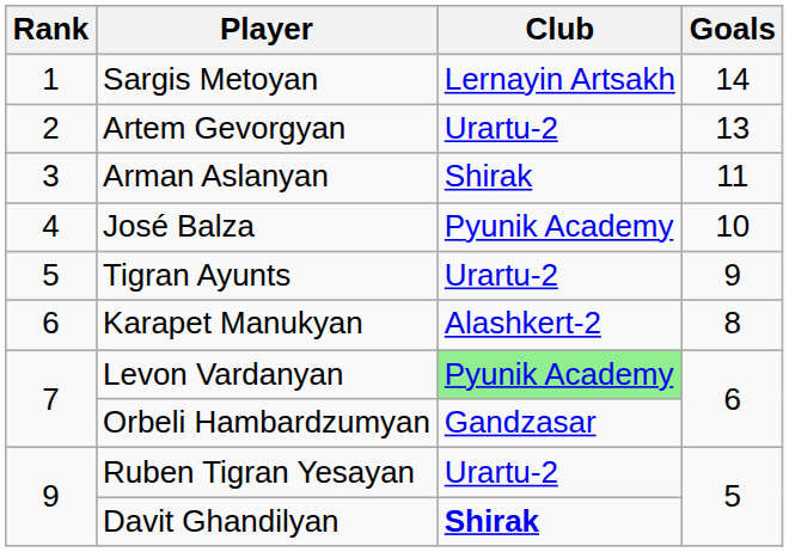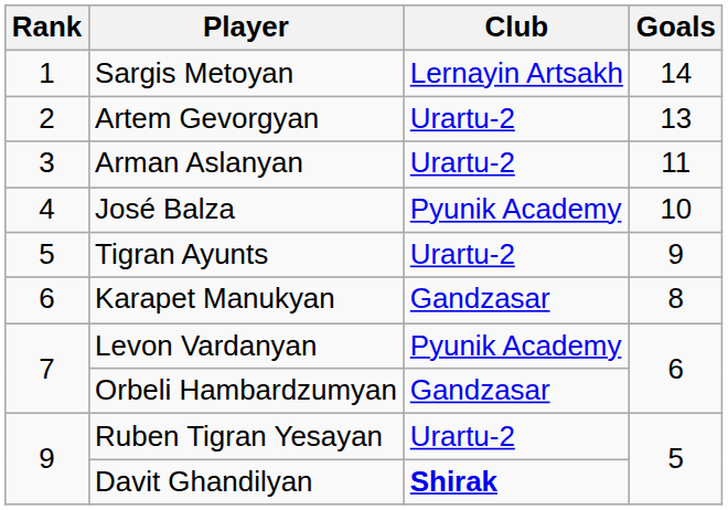 <table class="wikitable" style="text-align:center">
 <tr>
 <th>Rank</th>
 <th>Player</th>
 <th>Club</th>
 <th>Goals</th>
 </tr>
 <tr>
 <td>1</td>
 <td align=left> Sargis Metoyan</td>
 <td align=left><a href='#'>Lernayin Artsakh</a></td>
 <td>14</td>
 </tr>
 <tr>
 <td>2</td>
 <td align=left> Artem Gevorgyan</td>
 <td align=left><a href='#'>Urartu-2</a></td>
 <td>13</td>
 </tr>
 <tr>
 <td>3</td>
 <td align=left> Arman Aslanyan</td>
-<td align=left><a href='#'>Shirak</a></td>
+<td align=left><a href='#'>Urartu-2</a></td>
 <td>11</td>
 </tr>
 <tr>
 <td>4</td>
 <td align=left> José Balza</td>
 <td align=left><a href='#'>Pyunik Academy</a></td>
 <td>10</td>
 </tr>
 <tr>
 <td>5</td>
 <td align=left> Tigran Ayunts</td>
 <td align=left><a href='#'>Urartu-2</a></td>
 <td>9</td>
 </tr>
 <tr>
 <td>6</td>
 <td align=left> Karapet Manukyan</td>
-<td align=left><a href='#'>Alashkert-2</a></td>
+<td align=left><a href='#'>Gandzasar</a></td>
 <td>8</td>
 </tr>
 <tr>
 <td rowspan="2">7</td>
 <td align=left> Levon Vardanyan</td>
-<td align=left style="background: lightgreen;"><a href='#'>Pyunik Academy</a></td>
+<td align=left><a href='#'>Pyunik Academy</a></td>
 <td rowspan="2">6</td>
 </tr>
 <tr>
 <td align=left> Orbeli Hambardzumyan</td>
 <td align=left><a href='#'>Gandzasar</a></td>
 </tr>
 <tr>
 <td rowspan="2">9</td>
 <td align=left> Ruben Tigran Yesayan</td>
 <td align=left><a href='#'>Urartu-2</a></td>
 <td rowspan="2">5</td>
 </tr>
 <tr>
 <td align=left> Davit Ghandilyan</td>
 <td align=left><strong><a href='#'>Shirak</a></strong></td>
 </tr>
 </table>
